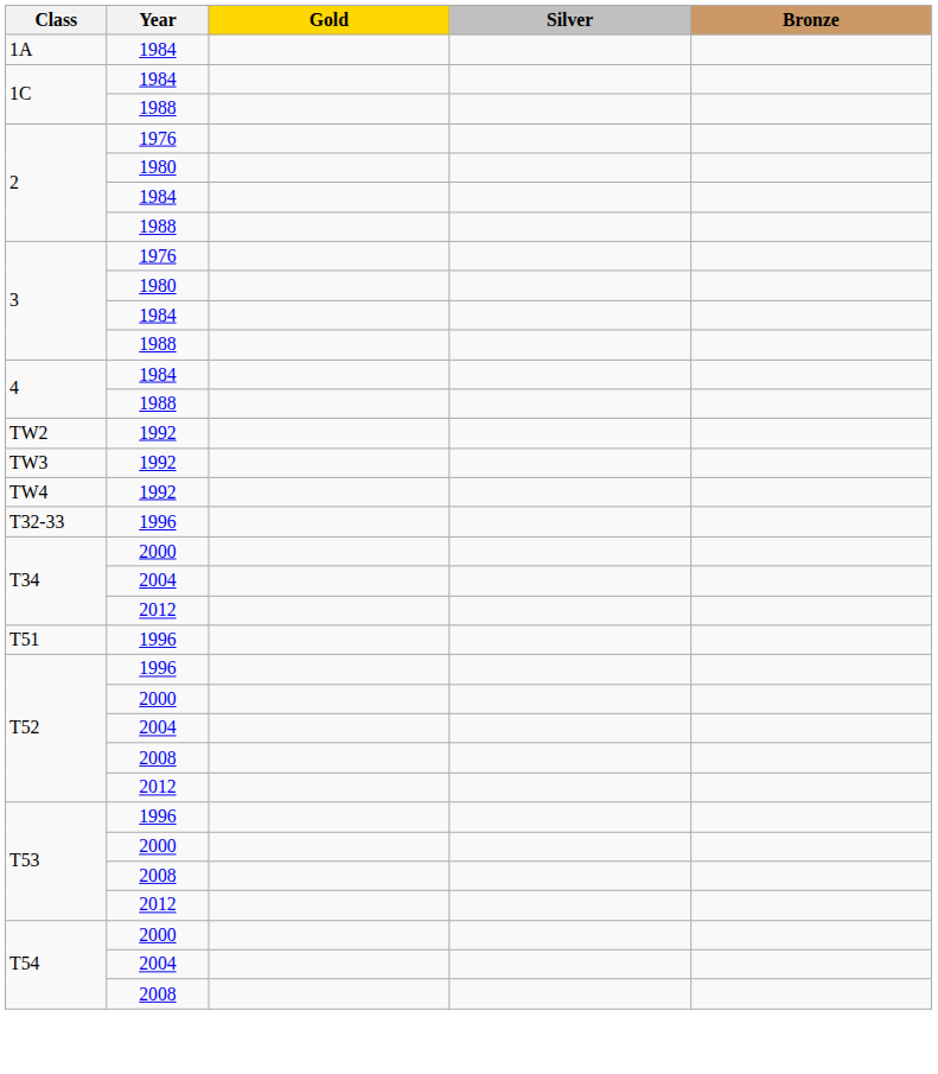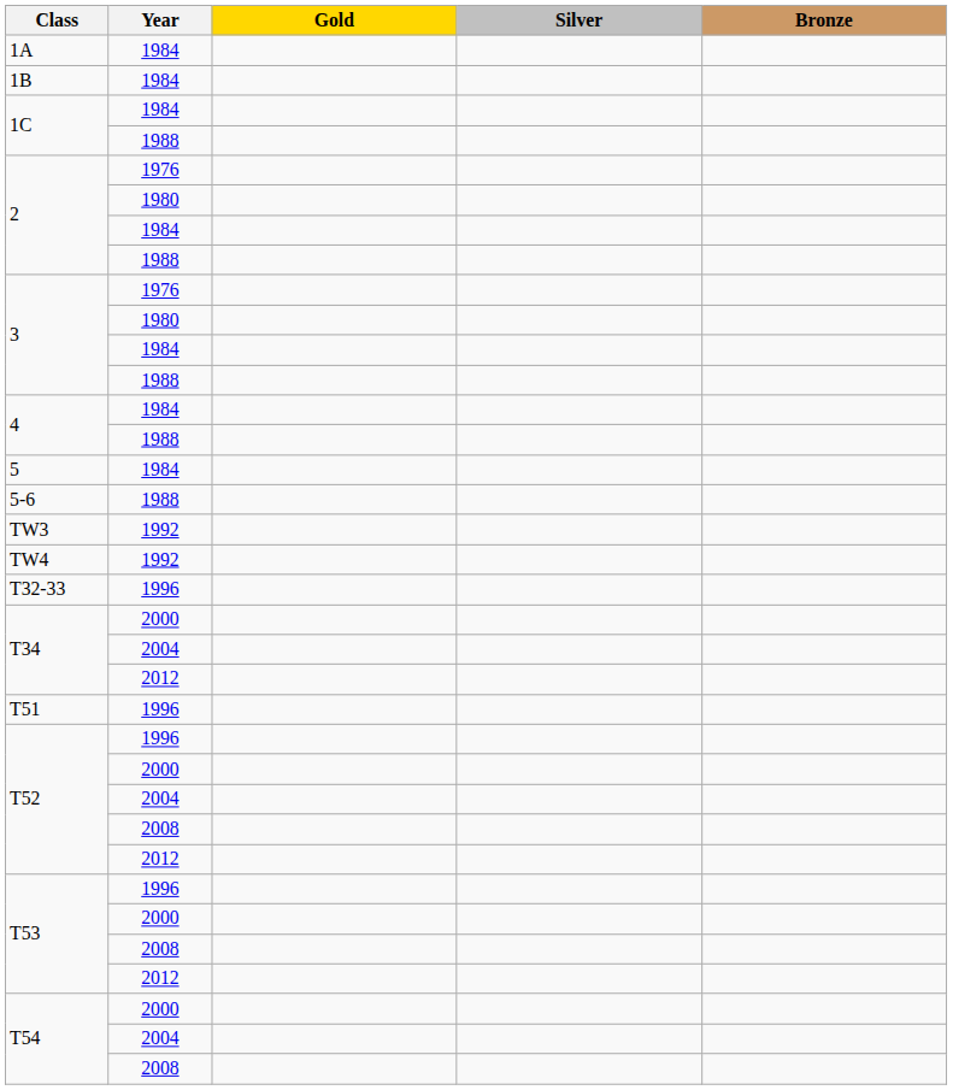 <table class="wikitable">
 <tr>
 <th width=80>Class</th>
 <th width=80>Year</th>
 <td align=center width=200 bgcolor=gold><strong>Gold</strong></td>
 <td align=center width=200 bgcolor=silver><strong>Silver</strong></td>
 <td align=center width=200 bgcolor=cc9966><strong>Bronze</strong></td>
 </tr>
 <tr>
 <td>1A</td>
+<td align=center><a href='#'>1984</a></td>
+<td></td>
+<td></td>
+<td></td>
+</tr>
+<tr>
+<td>1B</td>
 <td align=center><a href='#'>1984</a></td>
 <td></td>
 <td></td>
 <td></td>
 </tr>
 <tr>
 <td rowspan=2>1C</td>
 <td align=center><a href='#'>1984</a></td>
 <td></td>
 <td></td>
 <td></td>
 </tr>
 <tr>
 <td align=center><a href='#'>1988</a></td>
 <td></td>
 <td></td>
 <td></td>
 </tr>
 <tr>
 <td rowspan=4>2</td>
 <td align=center><a href='#'>1976</a></td>
 <td></td>
 <td></td>
 <td></td>
 </tr>
 <tr>
 <td align=center><a href='#'>1980</a></td>
 <td></td>
 <td></td>
 <td></td>
 </tr>
 <tr>
 <td align=center><a href='#'>1984</a></td>
 <td></td>
 <td></td>
 <td></td>
 </tr>
 <tr>
 <td align=center><a href='#'>1988</a></td>
 <td></td>
 <td></td>
 <td></td>
 </tr>
 <tr>
 <td rowspan=4>3</td>
 <td align=center><a href='#'>1976</a></td>
 <td></td>
 <td></td>
 <td></td>
 </tr>
 <tr>
 <td align=center><a href='#'>1980</a></td>
 <td></td>
 <td></td>
 <td></td>
 </tr>
 <tr>
 <td align=center><a href='#'>1984</a></td>
 <td></td>
 <td></td>
 <td></td>
 </tr>
 <tr>
 <td align=center><a href='#'>1988</a></td>
 <td></td>
 <td></td>
 <td></td>
 </tr>
 <tr>
 <td rowspan=2>4</td>
 <td align=center><a href='#'>1984</a></td>
 <td></td>
 <td></td>
 <td></td>
 </tr>
 <tr>
 <td align=center><a href='#'>1988</a></td>
 <td></td>
 <td></td>
 <td></td>
 </tr>
 <tr>
-<td>TW2</td>
-<td align=center><a href='#'>1992</a></td>
+<td>5</td>
+<td align=center><a href='#'>1984</a></td>
+<td></td>
+<td></td>
+<td></td>
+</tr>
+<tr>
+<td>5-6</td>
+<td align=center><a href='#'>1988</a></td>
 <td></td>
 <td></td>
 <td></td>
 </tr>
 <tr>
 <td>TW3</td>
 <td align=center><a href='#'>1992</a></td>
 <td></td>
 <td></td>
 <td></td>
 </tr>
 <tr>
 <td>TW4</td>
 <td align=center><a href='#'>1992</a></td>
 <td></td>
 <td></td>
 <td></td>
 </tr>
 <tr>
 <td>T32-33</td>
 <td align=center><a href='#'>1996</a></td>
 <td></td>
 <td></td>
 <td></td>
 </tr>
 <tr>
 <td rowspan=3>T34</td>
 <td align=center><a href='#'>2000</a></td>
 <td></td>
 <td></td>
 <td></td>
 </tr>
 <tr>
 <td align=center><a href='#'>2004</a></td>
 <td></td>
 <td></td>
 <td></td>
 </tr>
 <tr>
 <td align=center><a href='#'>2012</a></td>
 <td></td>
 <td></td>
 <td></td>
 </tr>
 <tr>
 <td>T51</td>
 <td align=center><a href='#'>1996</a></td>
 <td></td>
 <td></td>
 <td></td>
 </tr>
 <tr>
 <td rowspan=5>T52</td>
 <td align=center><a href='#'>1996</a></td>
 <td></td>
 <td></td>
 <td></td>
 </tr>
 <tr>
 <td align=center><a href='#'>2000</a></td>
 <td></td>
 <td></td>
 <td></td>
 </tr>
 <tr>
 <td align=center><a href='#'>2004</a></td>
 <td></td>
 <td></td>
 <td></td>
 </tr>
 <tr>
 <td align=center><a href='#'>2008</a></td>
 <td></td>
 <td></td>
 <td></td>
 </tr>
 <tr>
 <td align=center><a href='#'>2012</a></td>
 <td></td>
 <td></td>
 <td></td>
 </tr>
 <tr>
 <td rowspan=4>T53</td>
 <td align=center><a href='#'>1996</a></td>
 <td></td>
 <td></td>
 <td></td>
 </tr>
 <tr>
 <td align=center><a href='#'>2000</a></td>
 <td></td>
 <td></td>
 <td></td>
 </tr>
 <tr>
 <td align=center><a href='#'>2008</a></td>
 <td></td>
 <td></td>
 <td></td>
 </tr>
 <tr>
 <td align=center><a href='#'>2012</a></td>
 <td></td>
 <td></td>
 <td></td>
 </tr>
 <tr>
 <td rowspan=3>T54</td>
 <td align=center><a href='#'>2000</a></td>
 <td></td>
 <td></td>
 <td></td>
 </tr>
 <tr>
 <td align=center><a href='#'>2004</a></td>
 <td></td>
 <td></td>
 <td></td>
 </tr>
 <tr>
 <td align=center><a href='#'>2008</a></td>
 <td></td>
 <td></td>
 <td></td>
 </tr>
 </table>
